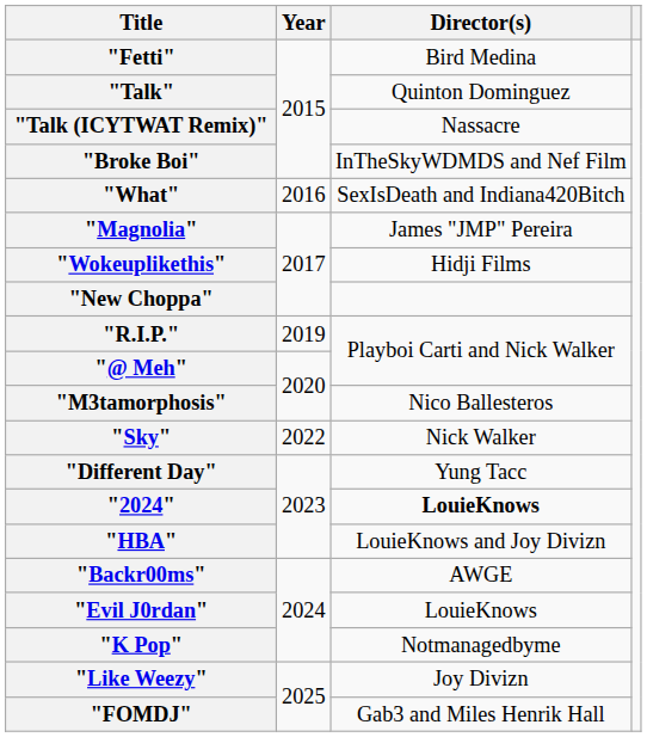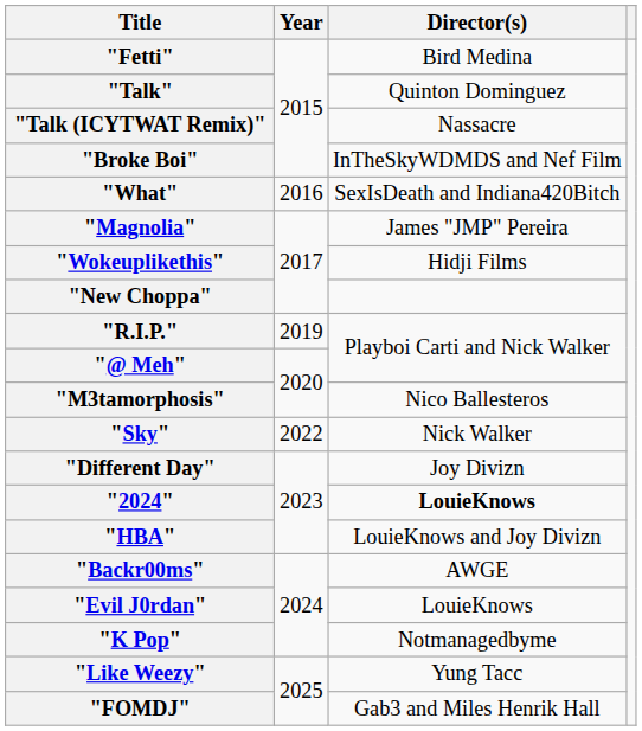 <table class="wikitable plainrowheaders" style="text-align:center;">
 <tr>
 <th scope="col" style="width:12em;">Title</th>
 <th scope="col">Year</th>
 <th scope="col">Director(s)</th>
 <th scope="col"></th>
 </tr>
 <tr>
 <th scope="row">"Fetti"<br></th>
 <td rowspan="4">2015</td>
 <td>Bird Medina</td>
 <td rowspan="20"></td>
 </tr>
 <tr>
 <th scope="row">"Talk"</th>
 <td>Quinton Dominguez</td>
 </tr>
 <tr>
 <th scope="row">"Talk (ICYTWAT Remix)"</th>
 <td>Nassacre</td>
 </tr>
 <tr>
 <th scope="row">"Broke Boi"</th>
 <td>InTheSkyWDMDS and Nef Film</td>
 </tr>
 <tr>
 <th scope="row">"What"<br></th>
 <td>2016</td>
 <td>SexIsDeath and Indiana420Bitch</td>
 </tr>
 <tr>
 <th scope="row">"<a href='#'>Magnolia</a>"</th>
 <td rowspan="3">2017</td>
 <td>James "JMP" Pereira</td>
 </tr>
 <tr>
 <th scope="row">"<a href='#'>Wokeuplikethis</a>"<br></th>
 <td>Hidji Films</td>
 </tr>
 <tr>
 <th scope="row">"New Choppa"<br></th>
 <td></td>
 </tr>
 <tr>
 <th scope="row">"R.I.P."</th>
 <td>2019</td>
 <td rowspan="2">Playboi Carti and Nick Walker</td>
 </tr>
 <tr>
 <th scope="row">"<a href='#'>@ Meh</a>"</th>
 <td rowspan="2">2020</td>
 </tr>
 <tr>
 <th scope="row">"M3tamorphosis"<br></th>
 <td>Nico Ballesteros</td>
 </tr>
 <tr>
 <th scope="row">"<a href='#'>Sky</a>"</th>
 <td>2022</td>
 <td>Nick Walker</td>
 </tr>
 <tr>
 <th scope="row">"Different Day"</th>
 <td rowspan="3">2023</td>
-<td>Yung Tacc</td>
+<td>Joy Divizn</td>
 </tr>
 <tr>
 <th scope="row">"<a href='#'>2024</a>"</th>
 <td><strong>LouieKnows</strong></td>
 </tr>
 <tr>
 <th scope="row">"<a href='#'>HBA</a>"</th>
 <td>LouieKnows and Joy Divizn</td>
 </tr>
 <tr>
 <th scope="row">"<a href='#'>Backr00ms</a>"<br></th>
 <td rowspan="3">2024</td>
 <td>AWGE</td>
 </tr>
 <tr>
 <th scope="row">"<a href='#'>Evil J0rdan</a>"</th>
 <td>LouieKnows</td>
 </tr>
 <tr>
 <th scope="row">"<a href='#'>K Pop</a>"</th>
 <td>Notmanagedbyme</td>
 </tr>
 <tr>
 <th scope="row">"<a href='#'>Like Weezy</a>"</th>
 <td rowspan="2">2025</td>
-<td>Joy Divizn</td>
+<td>Yung Tacc</td>
 </tr>
 <tr>
 <th scope="row">"FOMDJ"</th>
 <td>Gab3 and Miles Henrik Hall</td>
 </tr>
 </table>
